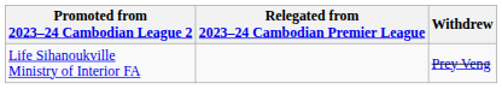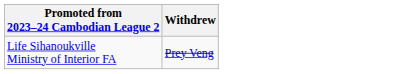 <table class="wikitable">
 <tr>
 <th>Promoted from<br><a href='#'>2023–24 Cambodian League 2</a></th>
-<th>Relegated from<br><a href='#'>2023–24 Cambodian Premier League</a></th>
 <th>Withdrew</th>
 </tr>
 <tr>
 <td> <a href='#'>Life Sihanoukville</a> <br> <a href='#'>Ministry of Interior FA</a> </td>
-<td></td>
 <td><s><a href='#'>Prey Veng</a></s></td>
 </tr>
 </table>
